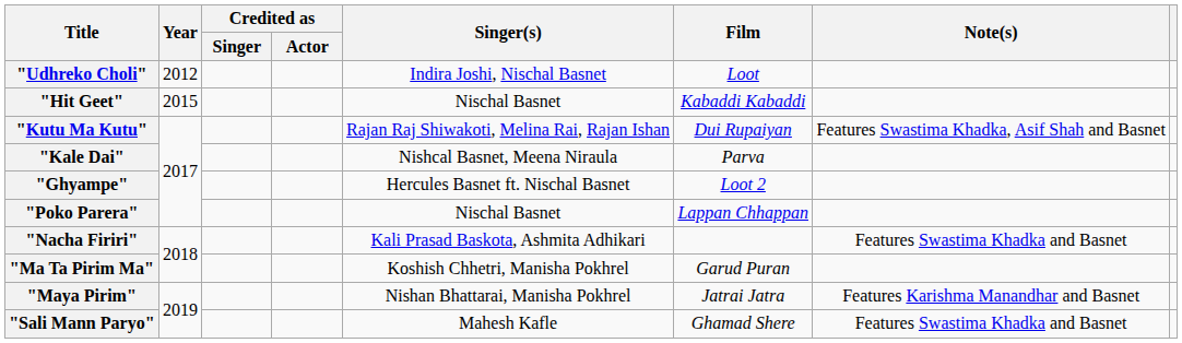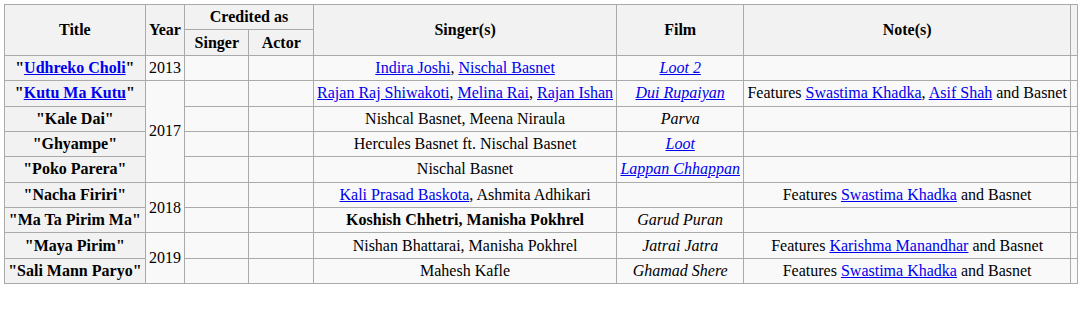 <table class="wikitable plainrowheaders sortable" style="text-align:center;">
 <tr>
 <th rowspan="2" scope="col">Title</th>
 <th rowspan="2" scope="col">Year</th>
 <th colspan="2" scope="col">Credited as</th>
 <th ! rowspan="2"  scope="col" class="unsortable">Singer(s)</th>
 <th ! rowspan="2"  scope="col">Film</th>
 <th ! rowspan="2"  scope="col" class="unsortable">Note(s)</th>
 <th rowspan="2"  scope="col" class="unsortable"></th>
 </tr>
 <tr>
 <th width="6%" scope="col">Singer</th>
 <th width="6%" scope="col">Actor</th>
 </tr>
 <tr>
 <th scope="row">"<a href='#'>Udhreko Choli</a>"</th>
-<td>2012</td>
+<td>2013</td>
 <td></td>
 <td></td>
 <td><a href='#'>Indira Joshi</a>, <a href='#'>Nischal Basnet</a></td>
-<td><a href='#'><em>Loot</em></a></td>
-<td></td>
-<td></td>
-</tr>
-<tr>
-<th scope="row">"Hit Geet"</th>
-<td>2015</td>
-<td></td>
-<td></td>
-<td>Nischal Basnet</td>
-<td><em><a href='#'>Kabaddi Kabaddi</a></em></td>
+<td><em><a href='#'>Loot 2</a></em></td>
 <td></td>
 <td></td>
 </tr>
 <tr>
 <th scope="row">"<a href='#'>Kutu Ma Kutu</a>"</th>
 <td rowspan="4">2017</td>
 <td></td>
 <td></td>
 <td><a href='#'>Rajan Raj Shiwakoti</a>, <a href='#'>Melina Rai</a>, <a href='#'>Rajan Ishan</a></td>
 <td><em><a href='#'>Dui Rupaiyan</a></em></td>
 <td>Features <a href='#'>Swastima Khadka</a>, <a href='#'>Asif Shah</a> and Basnet</td>
 <td></td>
 </tr>
 <tr>
 <th scope="row">"Kale Dai"</th>
 <td></td>
 <td></td>
 <td>Nishcal Basnet, Meena Niraula</td>
 <td><em>Parva</em></td>
 <td></td>
 <td></td>
 </tr>
 <tr>
 <th scope="row">"Ghyampe"</th>
 <td></td>
 <td></td>
 <td>Hercules Basnet ft. Nischal Basnet</td>
-<td><em><a href='#'>Loot 2</a></em></td>
+<td><a href='#'><em>Loot</em></a></td>
 <td></td>
 <td></td>
 </tr>
 <tr>
 <th scope="row">"Poko Parera"</th>
 <td></td>
 <td></td>
 <td>Nischal Basnet</td>
 <td><em><a href='#'>Lappan Chhappan</a></em></td>
 <td></td>
 <td></td>
 </tr>
 <tr>
 <th scope="row">"Nacha Firiri"</th>
 <td rowspan="2">2018</td>
 <td></td>
 <td></td>
 <td><a href='#'>Kali Prasad Baskota</a>, Ashmita Adhikari</td>
 <td></td>
 <td>Features <a href='#'>Swastima Khadka</a> and Basnet</td>
 <td></td>
 </tr>
 <tr>
 <th scope="row">"Ma Ta Pirim Ma"</th>
 <td></td>
 <td></td>
-<td>Koshish Chhetri, Manisha Pokhrel</td>
+<td><strong>Koshish Chhetri, Manisha Pokhrel</strong></td>
 <td><em>Garud Puran</em></td>
 <td></td>
 <td></td>
 </tr>
 <tr>
 <th scope="row">"Maya Pirim"</th>
 <td rowspan="2">2019</td>
 <td></td>
 <td></td>
 <td>Nishan Bhattarai, Manisha Pokhrel</td>
 <td><em>Jatrai Jatra</em></td>
 <td>Features <a href='#'>Karishma Manandhar</a> and Basnet</td>
 <td></td>
 </tr>
 <tr>
 <th scope="row">"Sali Mann Paryo"</th>
 <td></td>
 <td></td>
 <td>Mahesh Kafle</td>
 <td><em>Ghamad Shere</em></td>
 <td>Features <a href='#'>Swastima Khadka</a> and Basnet</td>
 <td></td>
 </tr>
 </table>
